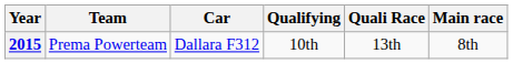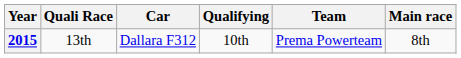 <table class="wikitable" style="text-align:center; font-size:90%">
 <tr>
 <th>Year</th>
-<th>Team</th>
+<th>Quali Race</th>
 <th>Car</th>
 <th>Qualifying</th>
-<th>Quali Race</th>
+<th>Team</th>
 <th>Main race</th>
 </tr>
 <tr>
 <th><a href='#'>2015</a></th>
-<td align="left"> <a href='#'>Prema Powerteam</a></td>
+<td>13th</td>
 <td align="left"><a href='#'>Dallara F312</a></td>
 <td>10th</td>
-<td>13th</td>
+<td align="left"> <a href='#'>Prema Powerteam</a></td>
 <td>8th</td>
 </tr>
 </table>
